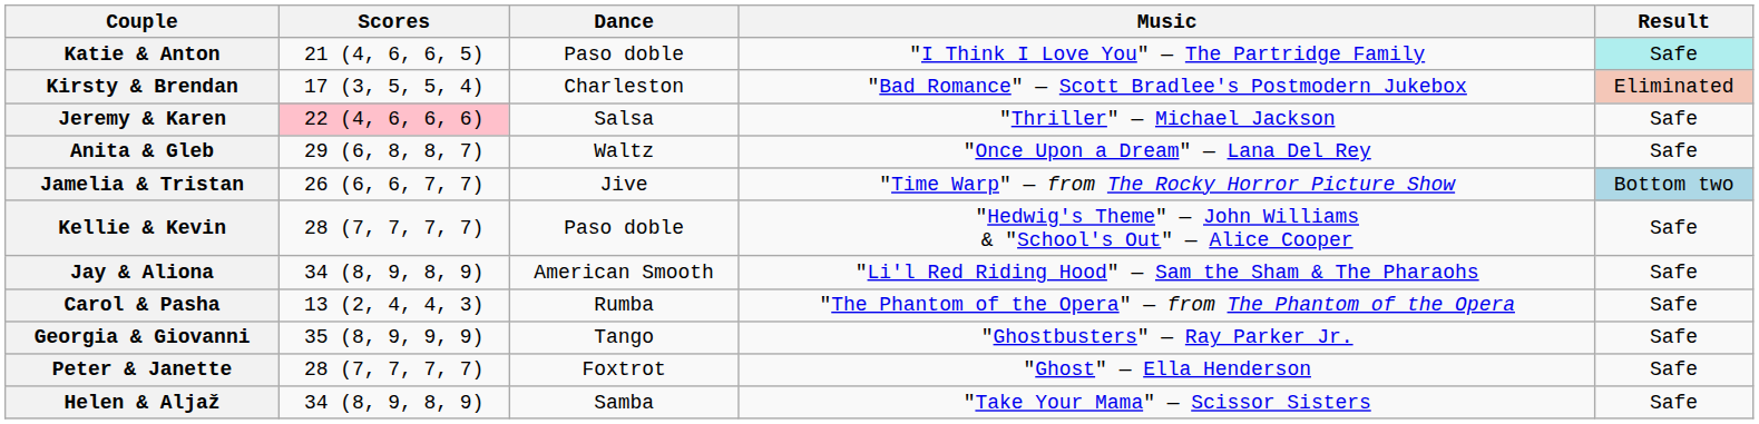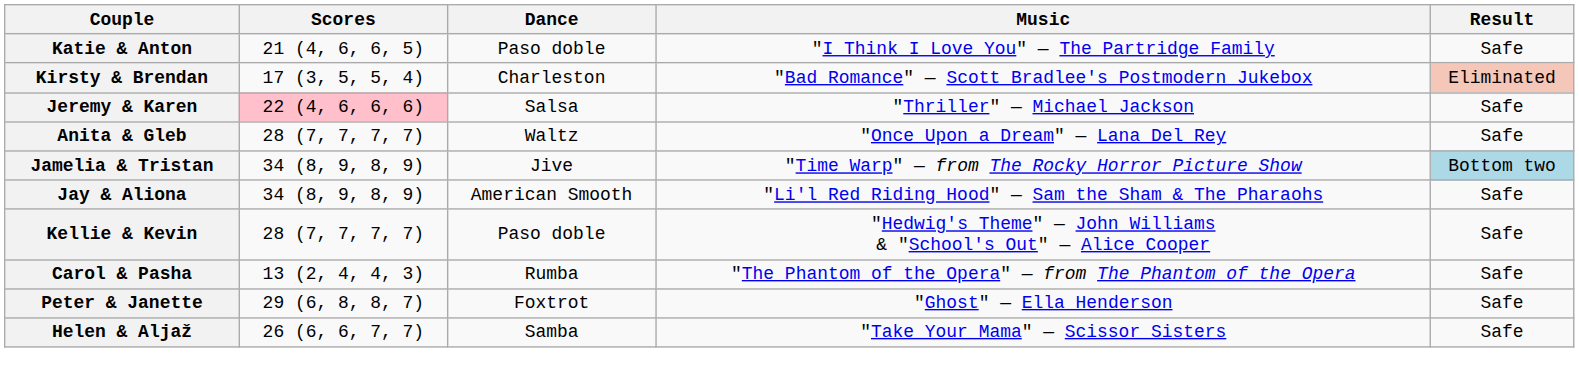 <table class="wikitable sortable" style="text-align:center; width:90%">
 <tr>
 <th scope="col">Couple</th>
 <th scope="col">Scores</th>
 <th scope="col" class="unsortable">Dance</th>
 <th scope="col" class="unsortable">Music</th>
 <th scope="col" class="unsortable">Result</th>
 </tr>
 <tr>
 <th scope="row">Katie & Anton</th>
 <td>21 (4, 6, 6, 5)</td>
 <td>Paso doble</td>
 <td>"<a href='#'>I Think I Love You</a>" — <a href='#'>The Partridge Family</a></td>
-<td style="background: paleturquoise;">Safe</td>
+<td>Safe</td>
 </tr>
 <tr>
 <th scope="row">Kirsty & Brendan</th>
 <td>17 (3, 5, 5, 4)</td>
 <td>Charleston</td>
 <td>"<a href='#'>Bad Romance</a>" — <a href='#'>Scott Bradlee's Postmodern Jukebox</a></td>
 <td bgcolor="f4c7b8">Eliminated</td>
 </tr>
 <tr>
 <th scope="row">Jeremy & Karen</th>
 <td style="background: pink;">22 (4, 6, 6, 6)</td>
 <td>Salsa</td>
 <td>"<a href='#'>Thriller</a>" — <a href='#'>Michael Jackson</a></td>
 <td>Safe</td>
 </tr>
 <tr>
 <th scope="row">Anita & Gleb</th>
-<td>29 (6, 8, 8, 7)</td>
+<td>28 (7, 7, 7, 7)</td>
 <td>Waltz</td>
 <td>"<a href='#'>Once Upon a Dream</a>" — <a href='#'>Lana Del Rey</a></td>
 <td>Safe</td>
 </tr>
 <tr>
 <th scope="row">Jamelia & Tristan</th>
-<td>26 (6, 6, 7, 7)</td>
+<td>34 (8, 9, 8, 9)</td>
 <td>Jive</td>
 <td>"<a href='#'>Time Warp</a>" — <em>from <a href='#'>The Rocky Horror Picture Show</a></em></td>
 <td bgcolor="lightblue">Bottom two</td>
+</tr>
+<tr>
+<th scope="row">Jay & Aliona</th>
+<td>34 (8, 9, 8, 9)</td>
+<td>American Smooth</td>
+<td>"<a href='#'>Li'l Red Riding Hood</a>" — <a href='#'>Sam the Sham & The Pharaohs</a></td>
+<td>Safe</td>
 </tr>
 <tr>
 <th scope="row">Kellie & Kevin</th>
 <td>28 (7, 7, 7, 7)</td>
 <td>Paso doble</td>
 <td>"<a href='#'>Hedwig's Theme</a>" — <a href='#'>John Williams</a><br>& "<a href='#'>School's Out</a>" — <a href='#'>Alice Cooper</a></td>
-<td>Safe</td>
-</tr>
-<tr>
-<th scope="row">Jay & Aliona</th>
-<td>34 (8, 9, 8, 9)</td>
-<td>American Smooth</td>
-<td>"<a href='#'>Li'l Red Riding Hood</a>" — <a href='#'>Sam the Sham & The Pharaohs</a></td>
 <td>Safe</td>
 </tr>
 <tr>
 <th scope="row">Carol & Pasha</th>
 <td>13 (2, 4, 4, 3)</td>
 <td>Rumba</td>
 <td>"<a href='#'>The Phantom of the Opera</a>" — <em>from <a href='#'>The Phantom of the Opera</a></em></td>
 <td>Safe</td>
 </tr>
 <tr>
-<th scope="row">Georgia & Giovanni</th>
-<td>35 (8, 9, 9, 9)</td>
-<td>Tango</td>
-<td>"<a href='#'>Ghostbusters</a>" — <a href='#'>Ray Parker Jr.</a></td>
-<td>Safe</td>
-</tr>
-<tr>
 <th scope="row">Peter & Janette</th>
-<td>28 (7, 7, 7, 7)</td>
+<td>29 (6, 8, 8, 7)</td>
 <td>Foxtrot</td>
 <td>"<a href='#'>Ghost</a>" — <a href='#'>Ella Henderson</a></td>
 <td>Safe</td>
 </tr>
 <tr>
 <th scope="row">Helen & Aljaž</th>
-<td>34 (8, 9, 8, 9)</td>
+<td>26 (6, 6, 7, 7)</td>
 <td>Samba</td>
 <td>"<a href='#'>Take Your Mama</a>" — <a href='#'>Scissor Sisters</a></td>
 <td>Safe</td>
 </tr>
 </table>
